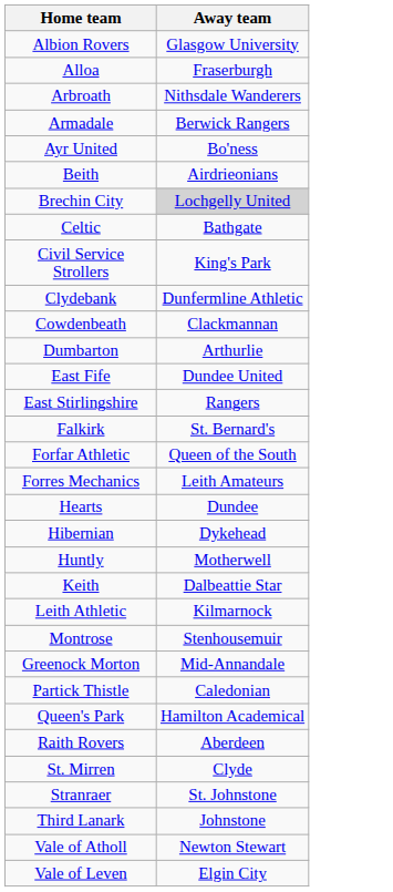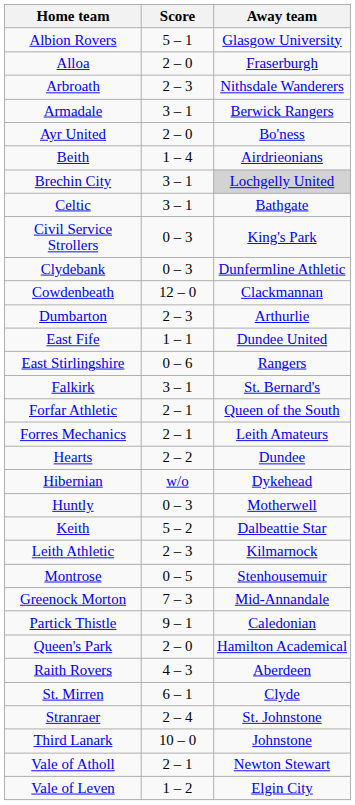 <table class="wikitable" style="text-align: center">
 <tr>
 <th width=140>Home team</th>
+<th width=70>Score</th>
 <th width=140>Away team</th>
 </tr>
 <tr>
 <td><a href='#'>Albion Rovers</a></td>
+<td>5 – 1</td>
 <td><a href='#'>Glasgow University</a></td>
 </tr>
 <tr>
 <td><a href='#'>Alloa</a></td>
+<td>2 – 0</td>
 <td><a href='#'>Fraserburgh</a></td>
 </tr>
 <tr>
 <td><a href='#'>Arbroath</a></td>
+<td>2 – 3</td>
 <td><a href='#'>Nithsdale Wanderers</a></td>
 </tr>
 <tr>
 <td><a href='#'>Armadale</a></td>
+<td>3 – 1</td>
 <td><a href='#'>Berwick Rangers</a></td>
 </tr>
 <tr>
 <td><a href='#'>Ayr United</a></td>
+<td>2 – 0</td>
 <td><a href='#'>Bo'ness</a></td>
 </tr>
 <tr>
 <td><a href='#'>Beith</a></td>
+<td>1 – 4</td>
 <td><a href='#'>Airdrieonians</a></td>
 </tr>
 <tr>
 <td><a href='#'>Brechin City</a></td>
+<td>3 – 1</td>
 <td style="background: lightgrey;"><a href='#'>Lochgelly United</a></td>
 </tr>
 <tr>
 <td><a href='#'>Celtic</a></td>
+<td>3 – 1</td>
 <td><a href='#'>Bathgate</a></td>
 </tr>
 <tr>
 <td><a href='#'>Civil Service Strollers</a></td>
+<td>0 – 3</td>
 <td><a href='#'>King's Park</a></td>
 </tr>
 <tr>
 <td><a href='#'>Clydebank</a></td>
+<td>0 – 3</td>
 <td><a href='#'>Dunfermline Athletic</a></td>
 </tr>
 <tr>
 <td><a href='#'>Cowdenbeath</a></td>
+<td>12 – 0</td>
 <td><a href='#'>Clackmannan</a></td>
 </tr>
 <tr>
 <td><a href='#'>Dumbarton</a></td>
+<td>2 – 3</td>
 <td><a href='#'>Arthurlie</a></td>
 </tr>
 <tr>
 <td><a href='#'>East Fife</a></td>
+<td>1 – 1</td>
 <td><a href='#'>Dundee United</a></td>
 </tr>
 <tr>
 <td><a href='#'>East Stirlingshire</a></td>
+<td>0 – 6</td>
 <td><a href='#'>Rangers</a></td>
 </tr>
 <tr>
 <td><a href='#'>Falkirk</a></td>
+<td>3 – 1</td>
 <td><a href='#'>St. Bernard's</a></td>
 </tr>
 <tr>
 <td><a href='#'>Forfar Athletic</a></td>
+<td>2 – 1</td>
 <td><a href='#'>Queen of the South</a></td>
 </tr>
 <tr>
 <td><a href='#'>Forres Mechanics</a></td>
+<td>2 – 1</td>
 <td><a href='#'>Leith Amateurs</a></td>
 </tr>
 <tr>
 <td><a href='#'>Hearts</a></td>
+<td>2 – 2</td>
 <td><a href='#'>Dundee</a></td>
 </tr>
 <tr>
 <td><a href='#'>Hibernian</a></td>
+<td><a href='#'>w/o</a></td>
 <td><a href='#'>Dykehead</a></td>
 </tr>
 <tr>
 <td><a href='#'>Huntly</a></td>
+<td>0 – 3</td>
 <td><a href='#'>Motherwell</a></td>
 </tr>
 <tr>
 <td><a href='#'>Keith</a></td>
+<td>5 – 2</td>
 <td><a href='#'>Dalbeattie Star</a></td>
 </tr>
 <tr>
 <td><a href='#'>Leith Athletic</a></td>
+<td>2 – 3</td>
 <td><a href='#'>Kilmarnock</a></td>
 </tr>
 <tr>
 <td><a href='#'>Montrose</a></td>
+<td>0 – 5</td>
 <td><a href='#'>Stenhousemuir</a></td>
 </tr>
 <tr>
 <td><a href='#'>Greenock Morton</a></td>
+<td>7 – 3</td>
 <td><a href='#'>Mid-Annandale</a></td>
 </tr>
 <tr>
 <td><a href='#'>Partick Thistle</a></td>
+<td>9 – 1</td>
 <td><a href='#'>Caledonian</a></td>
 </tr>
 <tr>
 <td><a href='#'>Queen's Park</a></td>
+<td>2 – 0</td>
 <td><a href='#'>Hamilton Academical</a></td>
 </tr>
 <tr>
 <td><a href='#'>Raith Rovers</a></td>
+<td>4 – 3</td>
 <td><a href='#'>Aberdeen</a></td>
 </tr>
 <tr>
 <td><a href='#'>St. Mirren</a></td>
+<td>6 – 1</td>
 <td><a href='#'>Clyde</a></td>
 </tr>
 <tr>
 <td><a href='#'>Stranraer</a></td>
+<td>2 – 4</td>
 <td><a href='#'>St. Johnstone</a></td>
 </tr>
 <tr>
 <td><a href='#'>Third Lanark</a></td>
+<td>10 – 0</td>
 <td><a href='#'>Johnstone</a></td>
 </tr>
 <tr>
 <td><a href='#'>Vale of Atholl</a></td>
+<td>2 – 1</td>
 <td><a href='#'>Newton Stewart</a></td>
 </tr>
 <tr>
 <td><a href='#'>Vale of Leven</a></td>
+<td>1 – 2</td>
 <td><a href='#'>Elgin City</a></td>
 </tr>
 </table>
